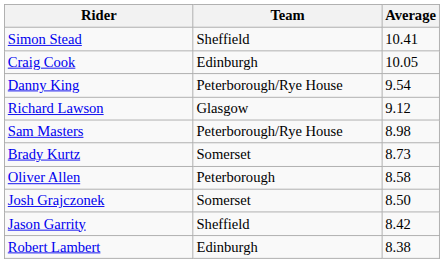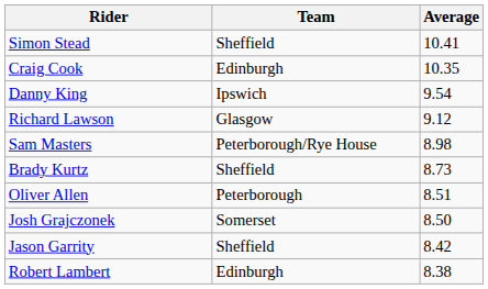 <table class="wikitable" style="font-size: 100%">
 <tr>
 <th width=200>Rider</th>
 <th width=200>Team</th>
 <th width=40>Average</th>
 </tr>
 <tr>
 <td align="left"> <a href='#'>Simon Stead</a></td>
 <td>Sheffield</td>
 <td>10.41</td>
 </tr>
 <tr>
 <td align="left"> <a href='#'>Craig Cook</a></td>
 <td>Edinburgh</td>
-<td>10.05</td>
+<td>10.35</td>
 </tr>
 <tr>
 <td align="left"> <a href='#'>Danny King</a></td>
-<td>Peterborough/Rye House</td>
+<td>Ipswich</td>
 <td>9.54</td>
 </tr>
 <tr>
 <td align="left"> <a href='#'>Richard Lawson</a></td>
 <td>Glasgow</td>
 <td>9.12</td>
 </tr>
 <tr>
 <td align="left"> <a href='#'>Sam Masters</a></td>
 <td>Peterborough/Rye House</td>
 <td>8.98</td>
 </tr>
 <tr>
 <td align="left"> <a href='#'>Brady Kurtz</a></td>
-<td>Somerset</td>
+<td>Sheffield</td>
 <td>8.73</td>
 </tr>
 <tr>
 <td align="left"> <a href='#'>Oliver Allen</a></td>
 <td>Peterborough</td>
-<td>8.58</td>
+<td>8.51</td>
 </tr>
 <tr>
 <td align="left"> <a href='#'>Josh Grajczonek</a></td>
 <td>Somerset</td>
 <td>8.50</td>
 </tr>
 <tr>
 <td align="left"> <a href='#'>Jason Garrity</a></td>
 <td>Sheffield</td>
 <td>8.42</td>
 </tr>
 <tr>
 <td align="left"> <a href='#'>Robert Lambert</a></td>
 <td>Edinburgh</td>
 <td>8.38</td>
 </tr>
 </table>
